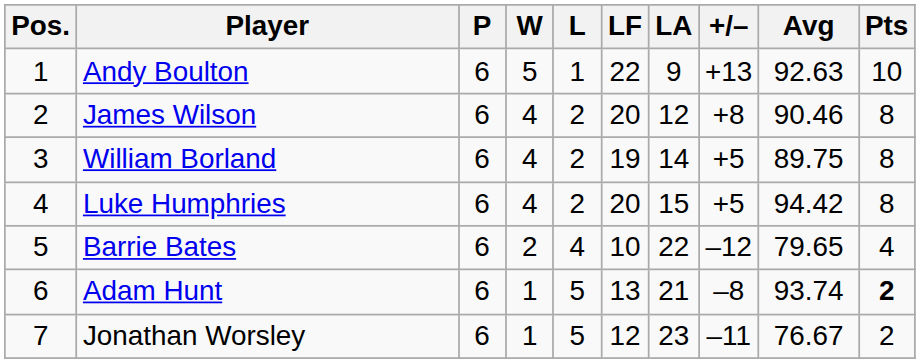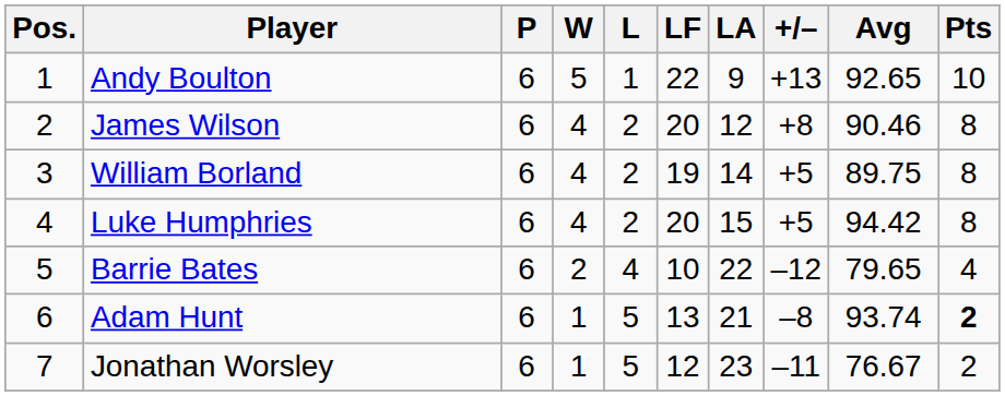 <table class="wikitable" style="text-align:center; margin: 1em auto 1em auto, align:left">
 <tr>
 <th width=20>Pos.</th>
 <th width=212>Player</th>
 <th width=20>P</th>
 <th width=20>W</th>
 <th width=20>L</th>
 <th width=20>LF</th>
 <th width=20>LA</th>
 <th width=25>+/–</th>
 <th width=50>Avg</th>
 <th width=20>Pts</th>
 </tr>
 <tr style=>
 <td>1</td>
 <td align=left> <a href='#'>Andy Boulton</a></td>
 <td>6</td>
 <td>5</td>
 <td>1</td>
 <td>22</td>
 <td>9</td>
 <td>+13</td>
-<td>92.63</td>
+<td>92.65</td>
 <td>10</td>
 </tr>
 <tr style=>
 <td>2</td>
 <td align=left> <a href='#'>James Wilson</a></td>
 <td>6</td>
 <td>4</td>
 <td>2</td>
 <td>20</td>
 <td>12</td>
 <td>+8</td>
 <td>90.46</td>
 <td>8</td>
 </tr>
 <tr style=>
 <td>3</td>
 <td align=left> <a href='#'>William Borland</a></td>
 <td>6</td>
 <td>4</td>
 <td>2</td>
 <td>19</td>
 <td>14</td>
 <td>+5</td>
 <td>89.75</td>
 <td>8</td>
 </tr>
 <tr style=>
 <td>4</td>
 <td align=left> <a href='#'>Luke Humphries</a></td>
 <td>6</td>
 <td>4</td>
 <td>2</td>
 <td>20</td>
 <td>15</td>
 <td>+5</td>
 <td>94.42</td>
 <td>8</td>
 </tr>
 <tr style=>
 <td>5</td>
 <td align=left> <a href='#'>Barrie Bates</a></td>
 <td>6</td>
 <td>2</td>
 <td>4</td>
 <td>10</td>
 <td>22</td>
 <td>–12</td>
 <td>79.65</td>
 <td>4</td>
 </tr>
 <tr style=>
 <td>6</td>
 <td align=left> <a href='#'>Adam Hunt</a></td>
 <td>6</td>
 <td>1</td>
 <td>5</td>
 <td>13</td>
 <td>21</td>
 <td>–8</td>
 <td>93.74</td>
 <td><strong>2</strong></td>
 </tr>
 <tr style=>
 <td>7</td>
 <td align=left> Jonathan Worsley</td>
 <td>6</td>
 <td>1</td>
 <td>5</td>
 <td>12</td>
 <td>23</td>
 <td>–11</td>
 <td>76.67</td>
 <td>2</td>
 </tr>
 </table>
